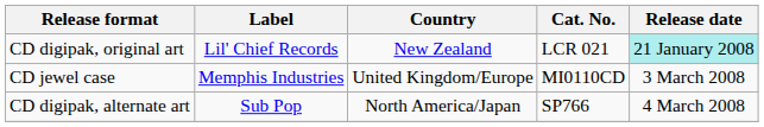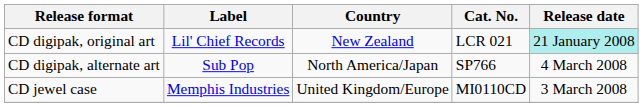 <table class="wikitable">
 <tr>
 <th>Release format</th>
 <th>Label</th>
 <th>Country</th>
 <th>Cat. No.</th>
 <th>Release date</th>
 </tr>
 <tr>
 <td align="left">CD digipak, original art</td>
 <td align="center"><a href='#'>Lil' Chief Records</a></td>
 <td align="center"><a href='#'>New Zealand</a></td>
 <td align="left">LCR 021</td>
 <td align="center" style="background: paleturquoise;">21 January 2008</td>
 </tr>
 <tr>
+<td align="left">CD digipak, alternate art</td>
+<td align="center"><a href='#'>Sub Pop</a></td>
+<td align="center">North America/Japan</td>
+<td align="left">SP766</td>
+<td align="center">4 March 2008</td>
+</tr>
+<tr>
 <td align="left">CD jewel case</td>
 <td align="center"><a href='#'>Memphis Industries</a></td>
 <td align="center">United Kingdom/Europe</td>
 <td align="left">MI0110CD</td>
 <td align="center">3 March 2008</td>
 </tr>
 <tr>
-<td align="left">CD digipak, alternate art</td>
-<td align="center"><a href='#'>Sub Pop</a></td>
-<td align="center">North America/Japan</td>
-<td align="left">SP766</td>
-<td align="center">4 March 2008</td>
-</tr>
-<tr>
 </tr>
 </table>
